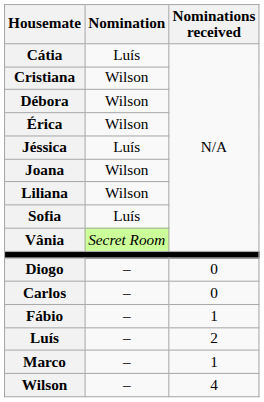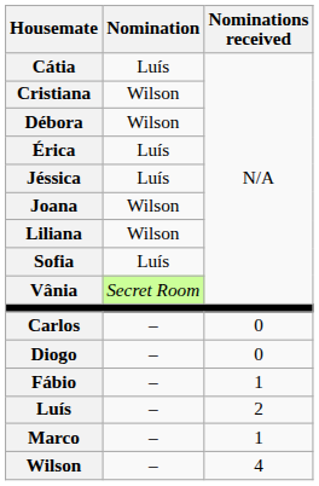 <table class="wikitable" style="text-align:center; font-size:90%; line-height:15px;">
 <tr>
 <th>Housemate</th>
 <th>Nomination</th>
 <th>Nominations<br>received</th>
 </tr>
 <tr>
 <th>Cátia</th>
 <td>Luís</td>
 <td rowspan=9>N/A</td>
 </tr>
 <tr>
 <th>Cristiana</th>
 <td>Wilson</td>
 </tr>
 <tr>
 <th>Débora</th>
 <td>Wilson</td>
 </tr>
 <tr>
 <th>Érica</th>
-<td>Wilson</td>
+<td>Luís</td>
 </tr>
 <tr>
 <th>Jéssica</th>
 <td>Luís</td>
 </tr>
 <tr>
 <th>Joana</th>
 <td>Wilson</td>
 </tr>
 <tr>
 <th>Liliana</th>
 <td>Wilson</td>
 </tr>
 <tr>
 <th>Sofia</th>
 <td>Luís</td>
 </tr>
 <tr>
 <th>Vânia</th>
 <td bgcolor="CCFF99"><em>Secret Room</em></td>
 </tr>
 <tr>
 <th style="background:#000;" colspan="3"></th>
 </tr>
 <tr>
-<th>Diogo</th>
+<th>Carlos</th>
 <td>–</td>
 <td>0</td>
 </tr>
 <tr>
-<th>Carlos</th>
+<th>Diogo</th>
 <td>–</td>
 <td>0</td>
 </tr>
 <tr>
 <th>Fábio</th>
 <td>–</td>
 <td>1</td>
 </tr>
 <tr>
 <th>Luís</th>
 <td>–</td>
 <td>2</td>
 </tr>
 <tr>
 <th>Marco</th>
 <td>–</td>
 <td>1</td>
 </tr>
 <tr>
 <th>Wilson</th>
 <td>–</td>
 <td>4</td>
 </tr>
 </table>
